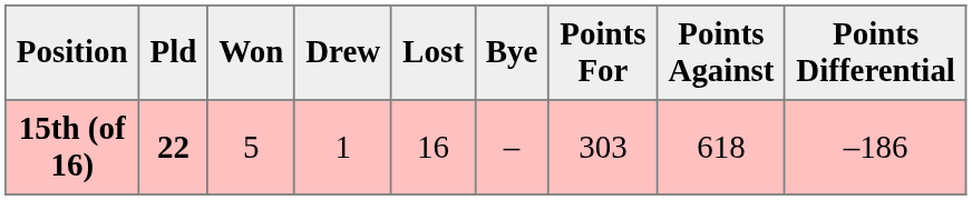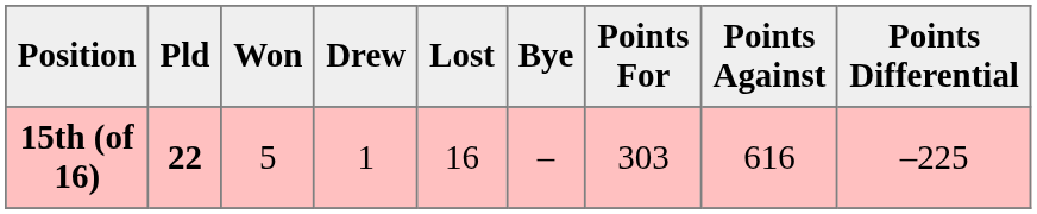 <table style=border-collapse:collapse border=1 cellspacing=0 cellpadding=5>
 <tr style="text-align:center; background:#efefef;">
 <th width=20>Position</th>
 <th width=20>Pld</th>
 <th width=20>Won</th>
 <th width=20>Drew</th>
 <th width=20>Lost</th>
 <th width=20>Bye</th>
 <th width=20>Points For</th>
 <th width=20>Points Against</th>
 <th width=25>Points Differential</th>
 </tr>
 <tr style="text-align:center; background:#ffc0c0;">
 <td><strong>15th (of 16)</strong></td>
 <td><strong>22</strong></td>
 <td>5</td>
 <td>1</td>
 <td>16</td>
 <td>–</td>
 <td>303</td>
-<td>618</td>
-<td>–186</td>
+<td>616</td>
+<td>–225</td>
 </tr>
 </table>
